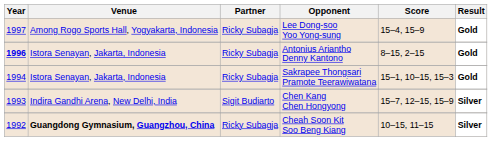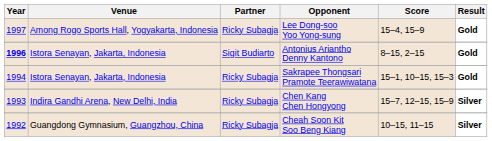 <table class="sortable wikitable" style="font-size: 90%;">
 <tr>
 <th>Year</th>
 <th>Venue</th>
 <th>Partner</th>
 <th>Opponent</th>
 <th>Score</th>
 <th>Result</th>
 </tr>
 <tr style="background:#F3E6D7">
 <td align="center"><a href='#'>1997</a></td>
 <td align="left"><a href='#'>Among Rogo Sports Hall</a>, <a href='#'>Yogyakarta, Indonesia</a></td>
 <td align="left"> <a href='#'>Ricky Subagja</a></td>
 <td align="left"> <a href='#'>Lee Dong-soo</a> <br>  <a href='#'>Yoo Yong-sung</a></td>
 <td align="left">15–4, 15–9</td>
 <td style="text-align:left; background:white"> <strong>Gold</strong></td>
 </tr>
 <tr>
 </tr>
 <tr style="background:#F3E6D7">
 <td align="center"><strong><a href='#'>1996</a></strong></td>
 <td align="left"><a href='#'>Istora Senayan</a>, <a href='#'>Jakarta, Indonesia</a></td>
-<td align="left"> <a href='#'>Ricky Subagja</a></td>
+<td align="left"> <a href='#'>Sigit Budiarto</a></td>
 <td align="left"> <a href='#'>Antonius Ariantho</a> <br>  <a href='#'>Denny Kantono</a></td>
 <td align="left">8–15, 2–15</td>
 <td style="text-align:left; background:white"> <strong>Gold</strong></td>
 </tr>
 <tr>
 </tr>
 <tr style="background:#F3E6D7">
 <td align="center"><a href='#'>1994</a></td>
 <td align="left"><a href='#'>Istora Senayan</a>, <a href='#'>Jakarta, Indonesia</a></td>
 <td align="left"> <a href='#'>Ricky Subagja</a></td>
 <td align="left"> <a href='#'>Sakrapee Thongsari</a> <br>  <a href='#'>Pramote Teerawiwatana</a></td>
 <td align="left">15–1, 10–15, 15–3</td>
 <td style="text-align:left; background:white"> <strong>Gold</strong></td>
 </tr>
 <tr>
 </tr>
 <tr style="background:#F3E6D7">
 <td align="center"><a href='#'>1993</a></td>
 <td align="left"><a href='#'>Indira Gandhi Arena</a>, <a href='#'>New Delhi, India</a></td>
-<td align="left"> <a href='#'>Sigit Budiarto</a></td>
+<td align="left"> <a href='#'>Ricky Subagja</a></td>
 <td align="left"> <a href='#'>Chen Kang</a> <br>  <a href='#'>Chen Hongyong</a></td>
 <td align="left">15–7, 12–15, 15–9</td>
 <td style="text-align:left; background:white"> <strong>Silver</strong></td>
 </tr>
 <tr>
 </tr>
 <tr style="background:#F3E6D7">
 <td align="center"><a href='#'>1992</a></td>
-<td align="left"><strong>Guangdong Gymnasium, <a href='#'>Guangzhou, China</a></strong></td>
+<td align="left">Guangdong Gymnasium, <a href='#'>Guangzhou, China</a></td>
 <td align="left"> <a href='#'>Ricky Subagja</a></td>
 <td align="left"> <a href='#'>Cheah Soon Kit</a> <br>  <a href='#'>Soo Beng Kiang</a></td>
 <td align="left">10–15, 11–15</td>
 <td style="text-align:left; background:white"> <strong>Silver</strong></td>
 </tr>
 </table>
